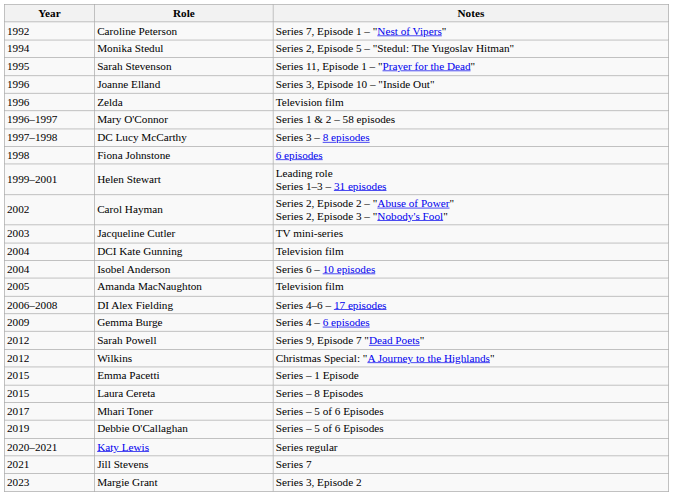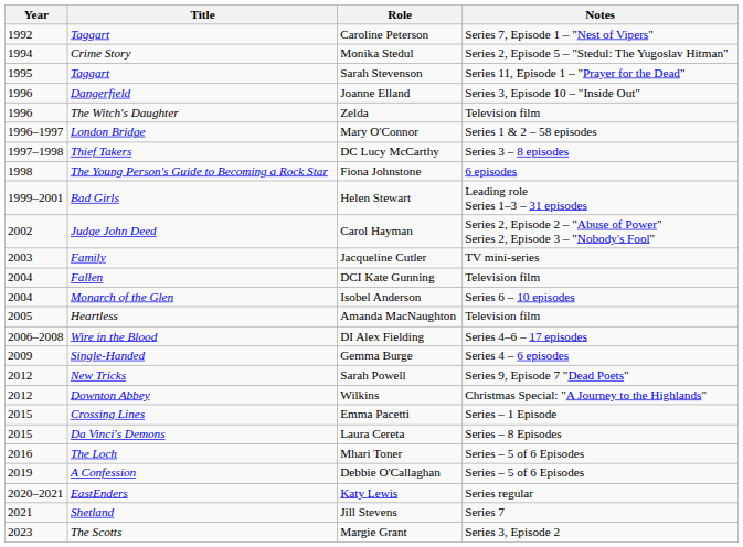 <table style="width:950px;" class="wikitable">
 <tr>
 <th>Year</th>
+<th>Title</th>
 <th>Role</th>
 <th>Notes</th>
 </tr>
 <tr>
 <td>1992</td>
+<td><em><a href='#'>Taggart</a></em></td>
 <td>Caroline Peterson</td>
 <td>Series 7, Episode 1 – "<a href='#'>Nest of Vipers</a>"</td>
 </tr>
 <tr>
 <td>1994</td>
+<td><em>Crime Story</em></td>
 <td>Monika Stedul</td>
 <td>Series 2, Episode 5 – "Stedul: The Yugoslav Hitman"</td>
 </tr>
 <tr>
 <td>1995</td>
+<td><em><a href='#'>Taggart</a></em></td>
 <td>Sarah Stevenson</td>
 <td>Series 11, Episode 1 – "<a href='#'>Prayer for the Dead</a>"</td>
 </tr>
 <tr>
 <td>1996</td>
+<td><em><a href='#'>Dangerfield</a></em></td>
 <td>Joanne Elland</td>
 <td>Series 3, Episode 10 – "Inside Out"</td>
 </tr>
 <tr>
 <td>1996</td>
+<td><em>The Witch's Daughter</em></td>
 <td>Zelda</td>
 <td>Television film</td>
 </tr>
 <tr>
 <td>1996–1997</td>
+<td><em><a href='#'>London Bridge</a></em></td>
 <td>Mary O'Connor</td>
 <td>Series 1 & 2 – 58 episodes</td>
 </tr>
 <tr>
 <td>1997–1998</td>
+<td><em><a href='#'>Thief Takers</a></em></td>
 <td>DC Lucy McCarthy</td>
 <td>Series 3 – <a href='#'>8 episodes</a></td>
 </tr>
 <tr>
 <td>1998</td>
+<td><em><a href='#'>The Young Person's Guide to Becoming a Rock Star</a></em></td>
 <td>Fiona Johnstone</td>
 <td><a href='#'>6 episodes</a></td>
 </tr>
 <tr>
 <td>1999–2001</td>
+<td><em><a href='#'>Bad Girls</a></em></td>
 <td>Helen Stewart</td>
 <td>Leading role <br> Series 1–3 – <a href='#'>31 episodes</a></td>
 </tr>
 <tr>
 <td>2002</td>
+<td><em><a href='#'>Judge John Deed</a></em></td>
 <td>Carol Hayman</td>
 <td>Series 2, Episode 2 – "<a href='#'>Abuse of Power</a>" <br> Series 2, Episode 3 – "<a href='#'>Nobody's Fool</a>"</td>
 </tr>
 <tr>
 <td>2003</td>
+<td><em><a href='#'>Family</a></em></td>
 <td>Jacqueline Cutler</td>
 <td>TV mini-series</td>
 </tr>
 <tr>
 <td>2004</td>
+<td><em><a href='#'>Fallen</a></em></td>
 <td>DCI Kate Gunning</td>
 <td>Television film</td>
 </tr>
 <tr>
 <td>2004</td>
+<td><em><a href='#'>Monarch of the Glen</a></em></td>
 <td>Isobel Anderson</td>
 <td>Series 6 – <a href='#'>10 episodes</a></td>
 </tr>
 <tr>
 <td>2005</td>
+<td><em>Heartless</em></td>
 <td>Amanda MacNaughton</td>
 <td>Television film</td>
 </tr>
 <tr>
 <td>2006–2008</td>
+<td><em><a href='#'>Wire in the Blood</a></em></td>
 <td>DI Alex Fielding</td>
 <td>Series 4–6 – <a href='#'>17 episodes</a></td>
 </tr>
 <tr>
 <td>2009</td>
+<td><em><a href='#'>Single-Handed</a></em></td>
 <td>Gemma Burge</td>
 <td>Series 4 – <a href='#'>6 episodes</a></td>
 </tr>
 <tr>
 <td>2012</td>
+<td><em><a href='#'>New Tricks</a></em></td>
 <td>Sarah Powell</td>
 <td>Series 9, Episode 7  "<a href='#'>Dead Poets</a>"</td>
 </tr>
 <tr>
 <td>2012</td>
+<td><em><a href='#'>Downton Abbey</a></em></td>
 <td>Wilkins</td>
 <td>Christmas Special: "<a href='#'>A Journey to the Highlands</a>"</td>
 </tr>
 <tr>
 <td>2015</td>
+<td><em><a href='#'>Crossing Lines</a></em></td>
 <td>Emma Pacetti</td>
 <td>Series – 1 Episode</td>
 </tr>
 <tr>
 <td>2015</td>
+<td><em><a href='#'>Da Vinci's Demons</a></em></td>
 <td>Laura Cereta</td>
 <td>Series – 8 Episodes</td>
 </tr>
 <tr>
-<td>2017</td>
+<td>2016</td>
+<td><em><a href='#'>The Loch</a></em></td>
 <td>Mhari Toner</td>
 <td>Series – 5 of 6 Episodes</td>
 </tr>
 <tr>
 <td>2019</td>
+<td><em><a href='#'>A Confession</a></em></td>
 <td>Debbie O'Callaghan</td>
 <td>Series – 5 of 6 Episodes</td>
 </tr>
 <tr>
 <td>2020–2021</td>
+<td><em><a href='#'>EastEnders</a></em></td>
 <td><a href='#'>Katy Lewis</a></td>
 <td>Series regular</td>
 </tr>
 <tr>
 <td>2021</td>
+<td><em><a href='#'>Shetland</a></em></td>
 <td>Jill Stevens</td>
 <td>Series 7</td>
 </tr>
 <tr>
 <td>2023</td>
+<td><em>The Scotts</em></td>
 <td>Margie Grant</td>
 <td>Series 3, Episode 2</td>
 </tr>
 </table>
